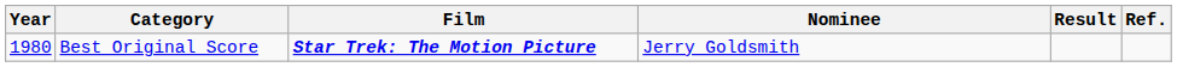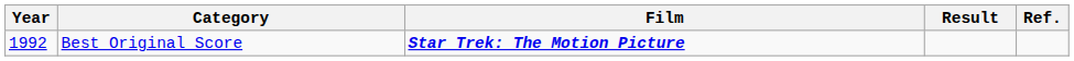 <table class="wikitable">
 <tr>
 <th style="width: 1%;">Year</th>
 <th style="width: 20%;">Category</th>
 <th style="width: 30%;">Film</th>
-<th>Nominee</th>
 <th style="width: 4%;">Result</th>
 <th style="width: 1%;">Ref.</th>
 </tr>
 <tr>
-<td><a href='#'>1980</a></td>
+<td><a href='#'>1992</a></td>
 <td><a href='#'>Best Original Score</a></td>
 <td><strong><em><a href='#'>Star Trek: The Motion Picture</a></em></strong></td>
-<td><a href='#'>Jerry Goldsmith</a></td>
 <td></td>
 <td></td>
 </tr>
 </table>
